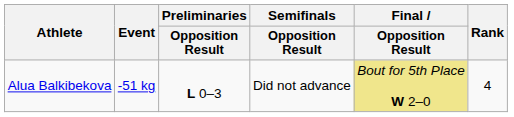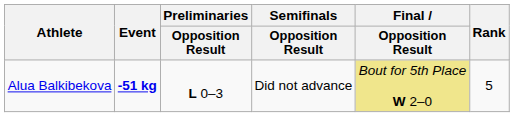 <table class="wikitable" style="font-size:90%;">
 <tr>
 <th rowspan=2>Athlete</th>
 <th rowspan=2>Event</th>
 <th>Preliminaries</th>
 <th>Semifinals</th>
 <th>Final / </th>
 <th rowspan=2>Rank</th>
 </tr>
 <tr style="font-size:95%">
 <th>Opposition<br>Result</th>
 <th>Opposition<br>Result</th>
 <th>Opposition<br>Result</th>
 </tr>
 <tr align=center>
 <td align=left><a href='#'>Alua Balkibekova</a></td>
-<td align=left><a href='#'>-51 kg</a></td>
+<td align=left><strong><a href='#'>-51 kg</a></strong></td>
 <td><br><strong>L</strong> 0–3</td>
 <td>Did not advance</td>
 <td style="background: khaki;"><em>Bout for 5th Place</em><br><br><strong>W</strong> 2–0</td>
-<td>4</td>
+<td>5</td>
 </tr>
 </table>
